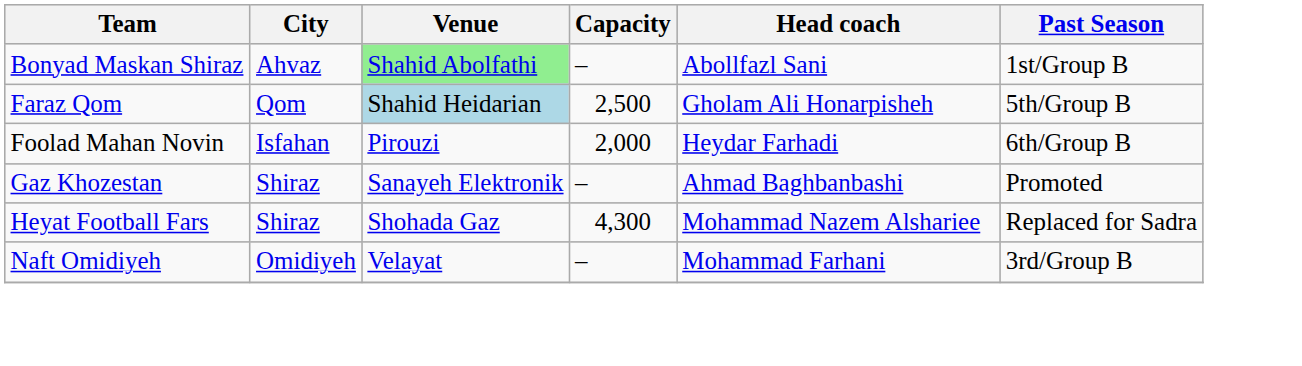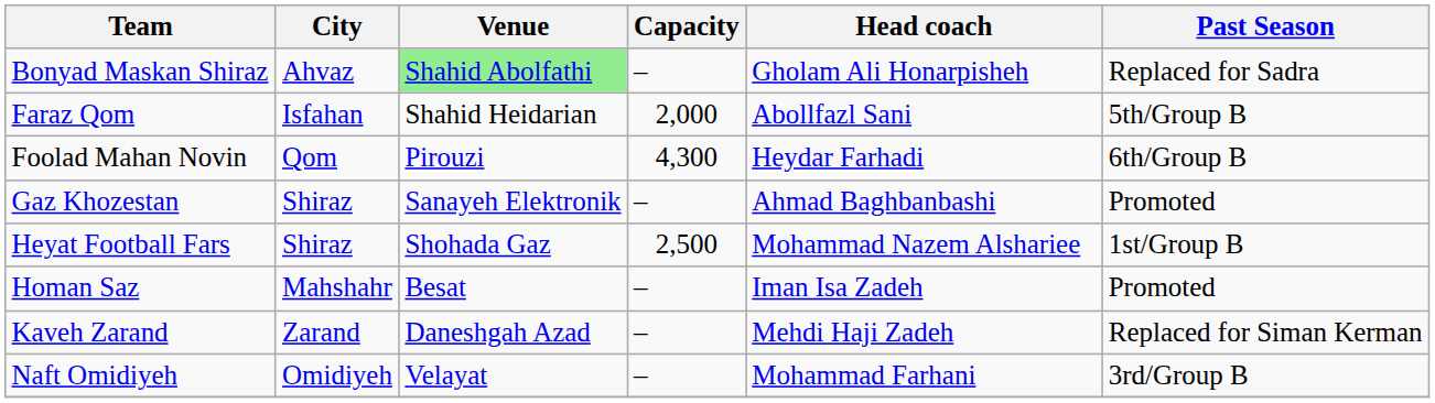 <table class="wikitable sortable">
 <tr>
 <th width=150>Team</th>
 <th width=60>City</th>
 <th>Venue</th>
 <th>Capacity</th>
 <th width=200>Head coach</th>
 <th><a href='#'>Past Season</a></th>
 </tr>
 <tr>
 <td><a href='#'>Bonyad Maskan Shiraz</a></td>
 <td><a href='#'>Ahvaz</a></td>
 <td style="background: lightgreen;"><a href='#'>Shahid Abolfathi</a></td>
 <td>–</td>
-<td> <a href='#'>Abollfazl Sani</a></td>
-<td>1st/Group B</td>
+<td> <a href='#'>Gholam Ali Honarpisheh</a></td>
+<td>Replaced for Sadra</td>
 </tr>
 <tr>
 <td><a href='#'>Faraz Qom</a></td>
-<td><a href='#'>Qom</a></td>
-<td style="background: lightblue;">Shahid Heidarian</td>
-<td align="center">2,500</td>
-<td> <a href='#'>Gholam Ali Honarpisheh</a></td>
+<td><a href='#'>Isfahan</a></td>
+<td>Shahid Heidarian</td>
+<td align="center">2,000</td>
+<td> <a href='#'>Abollfazl Sani</a></td>
 <td>5th/Group B</td>
 </tr>
 <tr>
 <td>Foolad Mahan Novin</td>
-<td><a href='#'>Isfahan</a></td>
+<td><a href='#'>Qom</a></td>
 <td><a href='#'>Pirouzi</a></td>
-<td align="center">2,000</td>
+<td align="center">4,300</td>
 <td> <a href='#'>Heydar Farhadi</a></td>
 <td>6th/Group B</td>
 </tr>
 <tr>
 <td><a href='#'>Gaz Khozestan</a></td>
 <td><a href='#'>Shiraz</a></td>
 <td><a href='#'>Sanayeh Elektronik</a></td>
 <td>–</td>
 <td> <a href='#'>Ahmad Baghbanbashi</a></td>
 <td>Promoted </td>
 </tr>
 <tr>
 <td><a href='#'>Heyat Football Fars</a></td>
 <td><a href='#'>Shiraz</a></td>
 <td><a href='#'>Shohada Gaz</a></td>
-<td align="center">4,300</td>
+<td align="center">2,500</td>
 <td> <a href='#'>Mohammad Nazem Alshariee</a></td>
-<td>Replaced for Sadra</td>
+<td>1st/Group B</td>
+</tr>
+<tr>
+<td><a href='#'>Homan Saz</a></td>
+<td><a href='#'>Mahshahr</a></td>
+<td><a href='#'>Besat</a></td>
+<td>–</td>
+<td> <a href='#'>Iman Isa Zadeh</a></td>
+<td>Promoted </td>
+</tr>
+<tr>
+<td><a href='#'>Kaveh Zarand</a></td>
+<td><a href='#'>Zarand</a></td>
+<td><a href='#'>Daneshgah Azad</a></td>
+<td>–</td>
+<td> <a href='#'>Mehdi Haji Zadeh</a></td>
+<td>Replaced for Siman Kerman</td>
 </tr>
 <tr>
 <td><a href='#'>Naft Omidiyeh</a></td>
 <td><a href='#'>Omidiyeh</a></td>
 <td><a href='#'>Velayat</a></td>
 <td>–</td>
 <td> <a href='#'>Mohammad Farhani</a></td>
 <td>3rd/Group B</td>
 </tr>
 <tr>
 </tr>
 </table>
